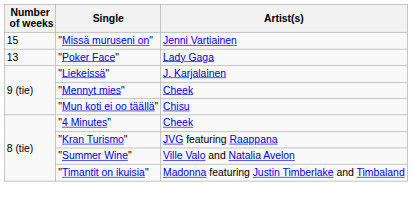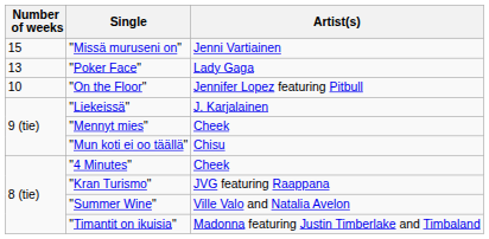 <table class="wikitable sortable">
 <tr>
 <th style="width:30px;">Number<br> of weeks</th>
 <th>Single</th>
 <th>Artist(s)</th>
 </tr>
 <tr>
 <td>15</td>
 <td>"<a href='#'>Missä muruseni on</a>"</td>
 <td><a href='#'>Jenni Vartiainen</a></td>
 </tr>
 <tr>
 <td>13</td>
 <td>"<a href='#'>Poker Face</a>"</td>
 <td><a href='#'>Lady Gaga</a></td>
+</tr>
+<tr>
+<td>10</td>
+<td>"<a href='#'>On the Floor</a>"</td>
+<td><a href='#'>Jennifer Lopez</a> featuring <a href='#'>Pitbull</a></td>
 </tr>
 <tr>
 <td rowspan="3">9 (tie)</td>
 <td>"<a href='#'>Liekeissä</a>"</td>
 <td><a href='#'>J. Karjalainen</a></td>
 </tr>
 <tr>
 <td>"<a href='#'>Mennyt mies</a>"</td>
 <td><a href='#'>Cheek</a></td>
 </tr>
 <tr>
 <td>"<a href='#'>Mun koti ei oo täällä</a>"</td>
 <td><a href='#'>Chisu</a></td>
 </tr>
 <tr>
 <td rowspan="4">8 (tie)</td>
 <td>"<a href='#'>4 Minutes</a>"</td>
 <td><a href='#'>Cheek</a></td>
 </tr>
 <tr>
 <td>"<a href='#'>Kran Turismo</a>"</td>
 <td><a href='#'>JVG</a> featuring <a href='#'>Raappana</a></td>
 </tr>
 <tr>
 <td>"<a href='#'>Summer Wine</a>"</td>
 <td><a href='#'>Ville Valo</a> and <a href='#'>Natalia Avelon</a></td>
 </tr>
 <tr>
 <td>"<a href='#'>Timantit on ikuisia</a>"</td>
 <td><a href='#'>Madonna</a> featuring <a href='#'>Justin Timberlake</a> and <a href='#'>Timbaland</a></td>
 </tr>
 </table>
